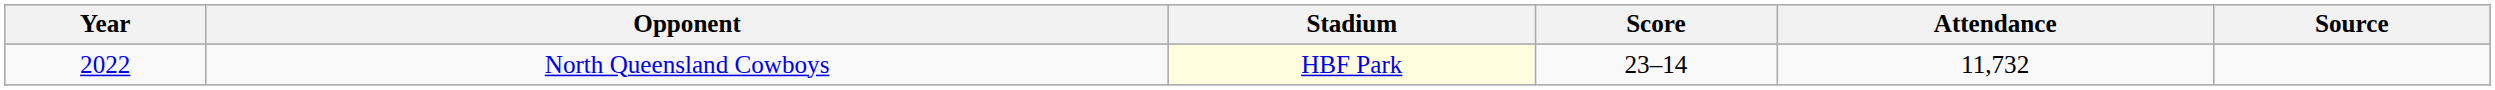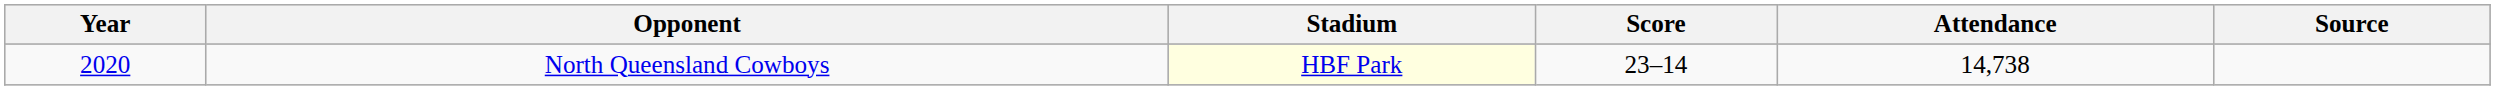 <table class="wikitable" width="100%" style="text-align: center;">
 <tr>
 <th>Year</th>
 <th>Opponent</th>
 <th>Stadium</th>
 <th>Score</th>
 <th>Attendance</th>
 <th>Source</th>
 </tr>
 <tr>
-<td><a href='#'>2022</a></td>
+<td><a href='#'>2020</a></td>
 <td> <a href='#'>North Queensland Cowboys</a></td>
 <td style="background: lightyellow;"><a href='#'>HBF Park</a></td>
 <td>23–14</td>
-<td>11,732</td>
+<td>14,738</td>
 <td></td>
 </tr>
 </table>
